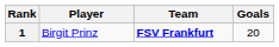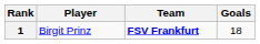 <table class="wikitable" width = 370>
 <tr>
 <th width = 20>Rank</th>
 <th width = 150>Player</th>
 <th width = 150>Team</th>
 <th width = 50>Goals</th>
 </tr>
 <tr>
 <th>1</th>
 <td align="left"> <a href='#'>Birgit Prinz</a></td>
 <td><strong><a href='#'>FSV Frankfurt</a></strong></td>
-<td align="center">20</td>
+<td align="center">18</td>
 </tr>
 </table>
